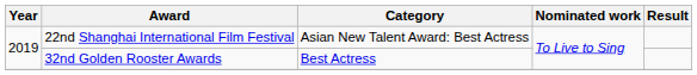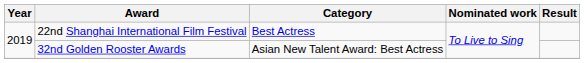 <table class="wikitable sortable">
 <tr>
 <th>Year</th>
 <th>Award</th>
 <th>Category</th>
 <th>Nominated work</th>
 <th>Result</th>
 </tr>
 <tr>
 <td rowspan=2>2019</td>
 <td>22nd <a href='#'>Shanghai International Film Festival</a></td>
-<td>Asian New Talent Award: Best Actress</td>
+<td><a href='#'>Best Actress</a></td>
 <td rowspan=2><em><a href='#'>To Live to Sing</a></em></td>
 <td></td>
 </tr>
 <tr>
 <td><a href='#'>32nd Golden Rooster Awards</a></td>
-<td><a href='#'>Best Actress</a></td>
+<td>Asian New Talent Award: Best Actress</td>
 <td></td>
 </tr>
 <tr>
 </tr>
 </table>
